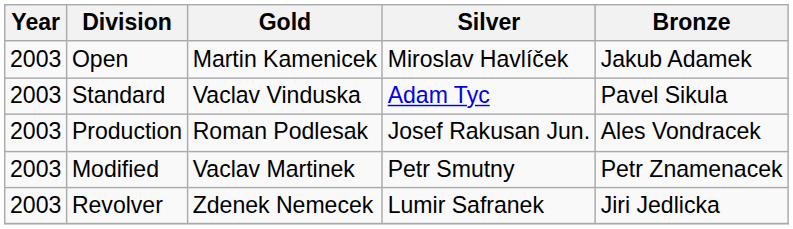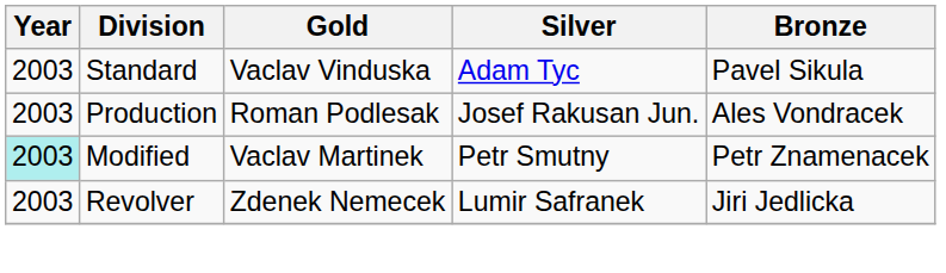 <table class="wikitable sortable" style="text-align: left;">
 <tr>
 <th>Year</th>
 <th>Division</th>
 <th> Gold</th>
 <th> Silver</th>
 <th> Bronze</th>
-</tr>
-<tr>
-<td>2003</td>
-<td>Open</td>
-<td>Martin Kamenicek</td>
-<td>Miroslav Havlíček</td>
-<td>Jakub Adamek</td>
 </tr>
 <tr>
 <td>2003</td>
 <td>Standard</td>
 <td>Vaclav Vinduska</td>
 <td><a href='#'>Adam Tyc</a></td>
 <td>Pavel Sikula</td>
 </tr>
 <tr>
 <td>2003</td>
 <td>Production</td>
 <td>Roman Podlesak</td>
 <td>Josef Rakusan Jun.</td>
 <td>Ales Vondracek</td>
 </tr>
 <tr>
-<td>2003</td>
+<td style="background: paleturquoise;">2003</td>
 <td>Modified</td>
 <td>Vaclav Martinek</td>
 <td>Petr Smutny</td>
 <td>Petr Znamenacek</td>
 </tr>
 <tr>
 <td>2003</td>
 <td>Revolver</td>
 <td>Zdenek Nemecek</td>
 <td>Lumir Safranek</td>
 <td>Jiri Jedlicka</td>
 </tr>
 <tr>
 </tr>
 </table>
